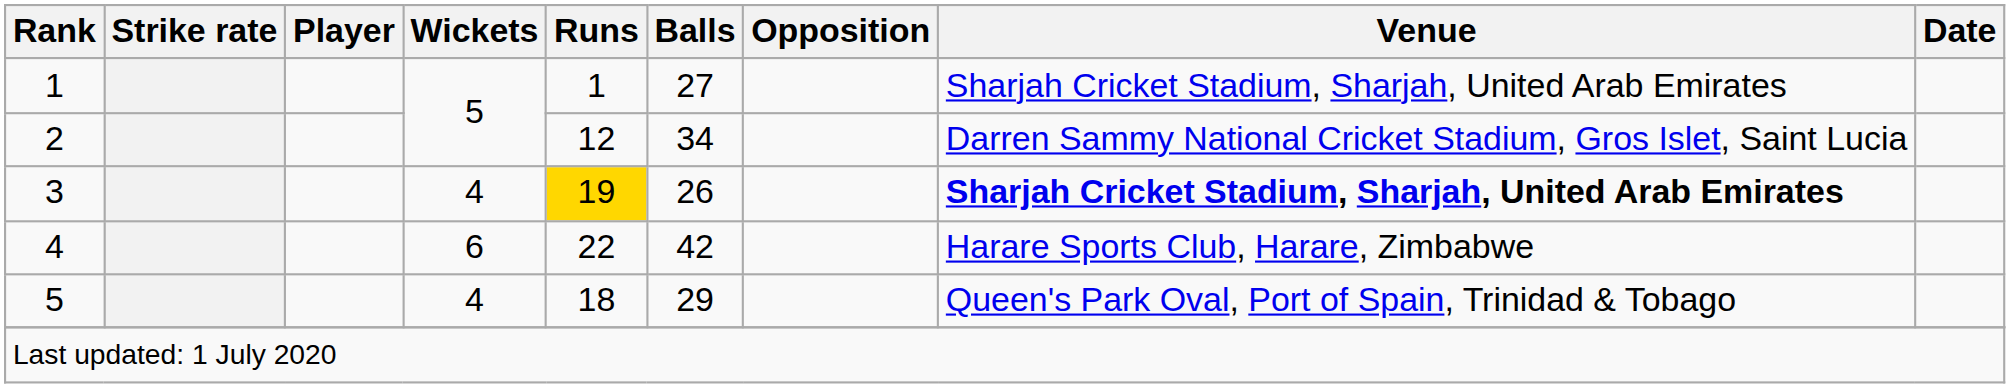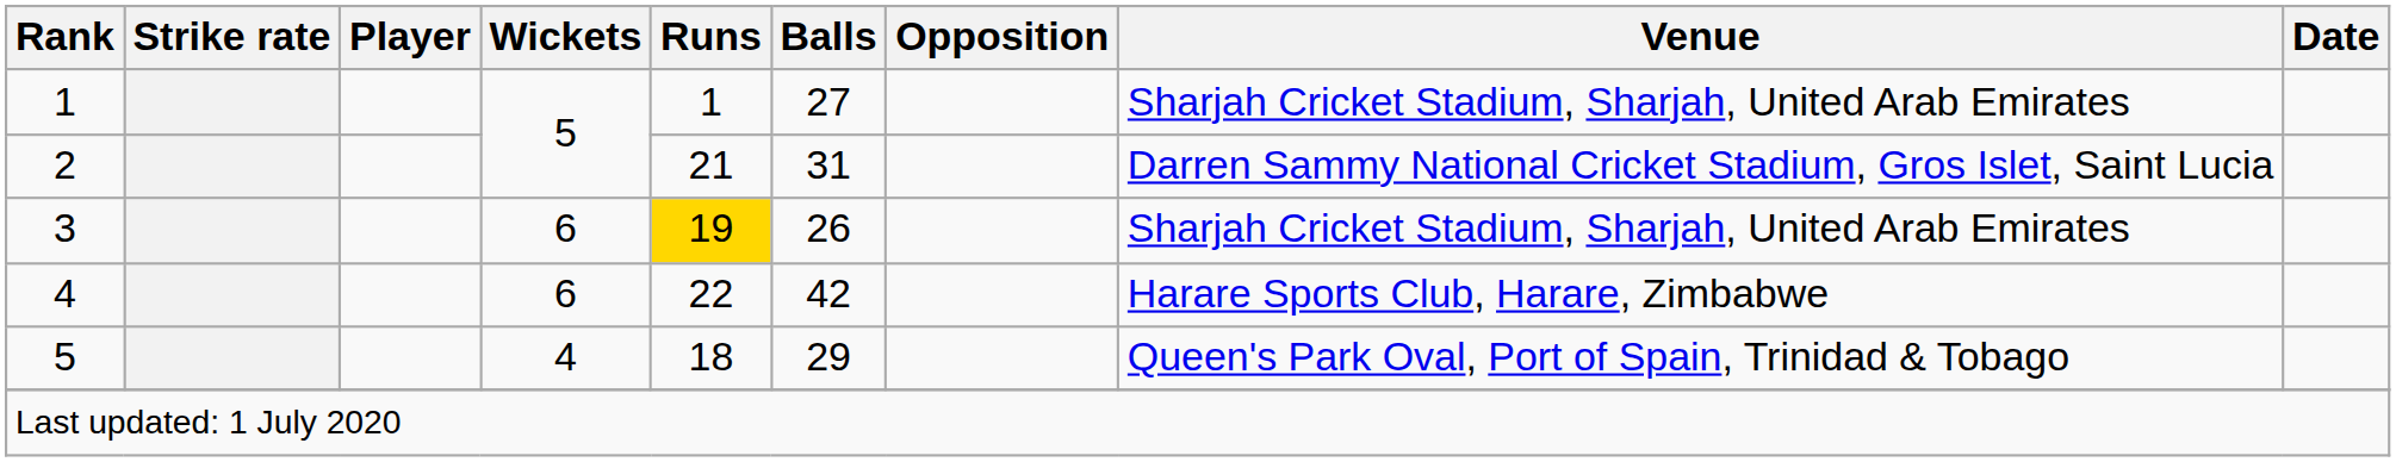 <table class="wikitable plainrowheaders sortable">
 <tr>
 <th scope=col>Rank</th>
 <th scope=col>Strike rate</th>
 <th scope=col>Player</th>
 <th scope=col>Wickets</th>
 <th scope=col>Runs</th>
 <th scope=col>Balls</th>
 <th scope=col>Opposition</th>
 <th scope=col>Venue</th>
 <th scope=col>Date</th>
 </tr>
 <tr>
 <td align=center>1</td>
 <th scope=row style=text-align:center;></th>
 <td></td>
 <td align=center rowspan=2>5</td>
 <td align=center>1</td>
 <td align=center>27</td>
 <td></td>
 <td><a href='#'>Sharjah Cricket Stadium</a>, <a href='#'>Sharjah</a>, United Arab Emirates</td>
 <td></td>
 </tr>
 <tr>
 <td align=center>2</td>
 <th scope=row style=text-align:center;></th>
 <td></td>
-<td align=center>12</td>
-<td align=center>34</td>
+<td align=center>21</td>
+<td align=center>31</td>
 <td></td>
 <td><a href='#'>Darren Sammy National Cricket Stadium</a>, <a href='#'>Gros Islet</a>, Saint Lucia</td>
 <td></td>
 </tr>
 <tr>
 <td align=center>3</td>
 <th scope=row style=text-align:center;></th>
 <td></td>
-<td align=center>4</td>
+<td align=center>6</td>
 <td align=center style="background: gold;">19</td>
 <td align=center>26</td>
 <td></td>
-<td><strong><a href='#'>Sharjah Cricket Stadium</a>, <a href='#'>Sharjah</a>, United Arab Emirates</strong></td>
+<td><a href='#'>Sharjah Cricket Stadium</a>, <a href='#'>Sharjah</a>, United Arab Emirates</td>
 <td></td>
 </tr>
 <tr>
 <td align=center>4</td>
 <th scope=row style=text-align:center;></th>
 <td></td>
 <td align=center>6</td>
 <td align=center>22</td>
 <td align=center>42</td>
 <td></td>
 <td><a href='#'>Harare Sports Club</a>, <a href='#'>Harare</a>, Zimbabwe</td>
 <td></td>
 </tr>
 <tr>
 <td align=center>5</td>
 <th scope=row style=text-align:center;></th>
 <td></td>
 <td align=center>4</td>
 <td align=center>18</td>
 <td align=center>29</td>
 <td></td>
 <td><a href='#'>Queen's Park Oval</a>, <a href='#'>Port of Spain</a>, Trinidad & Tobago</td>
 <td></td>
 </tr>
 <tr>
 </tr>
 <tr class=sortbottom>
 <td colspan=9><small>Last updated: 1 July 2020</small></td>
 </tr>
 </table>
